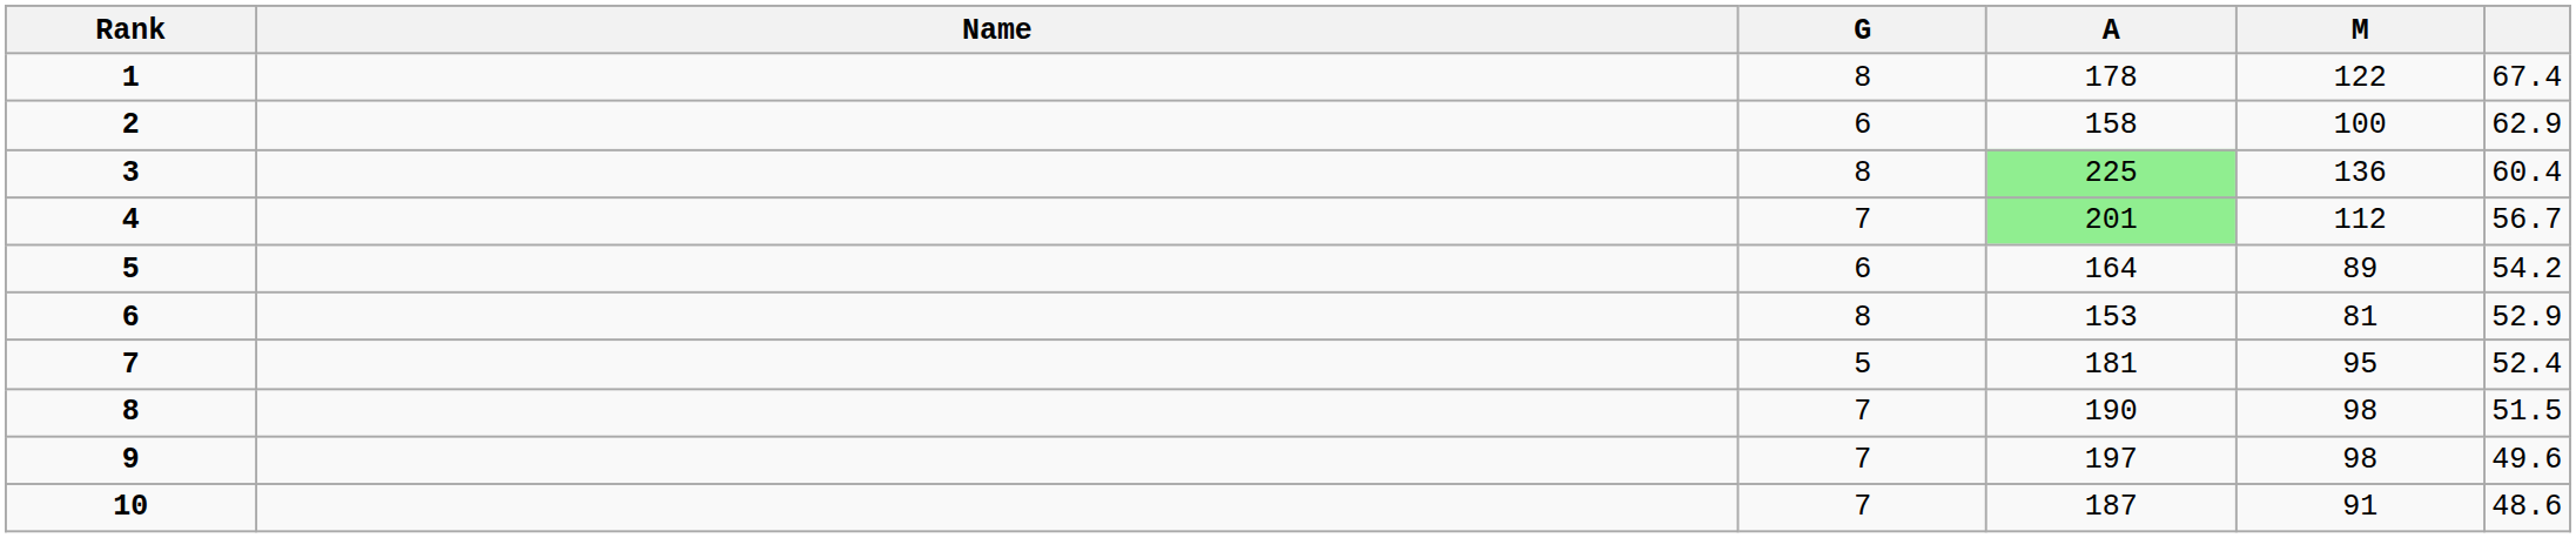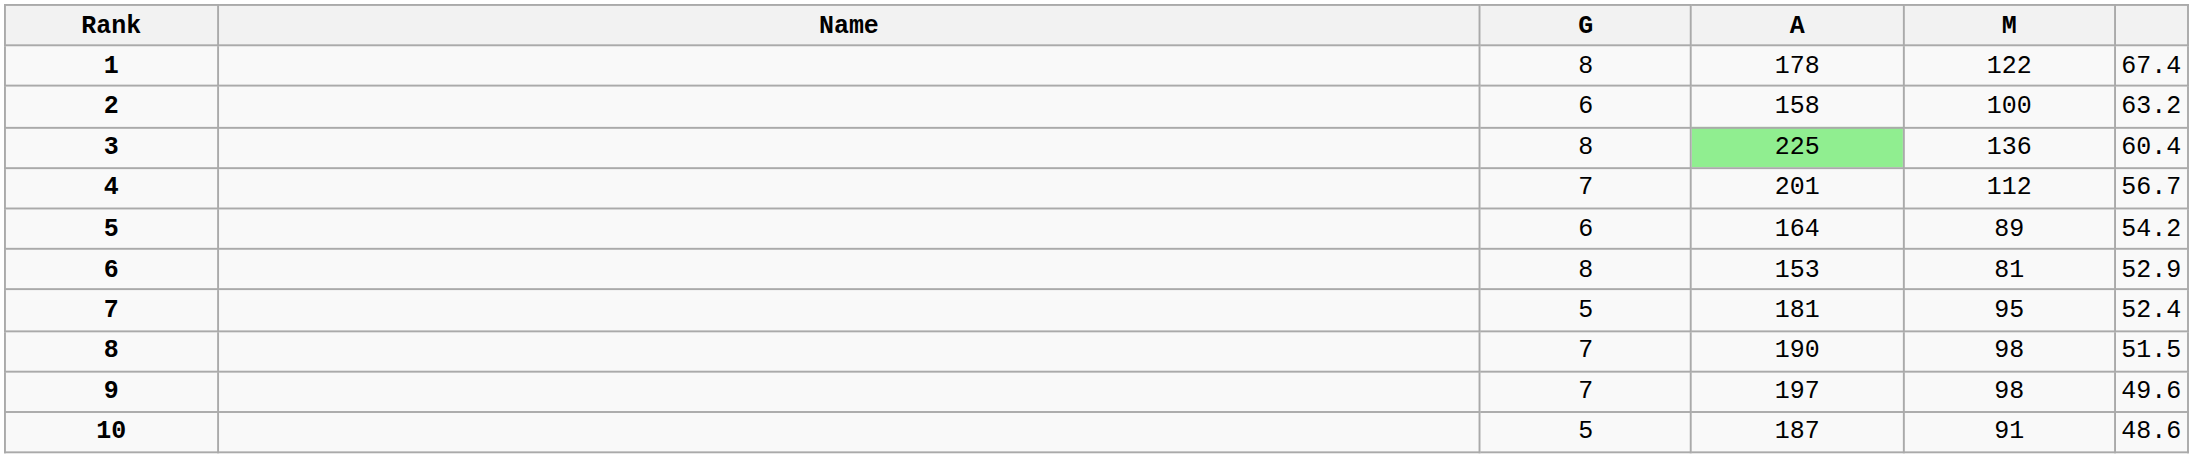 <table class="wikitable" style="width:90%;">
 <tr>
 <th style="width:10%;">Rank</th>
 <th style="width:60%;">Name</th>
 <th style="width:10%;">G</th>
 <th style="width:10%;">A</th>
 <th style="width:10%;">M</th>
 <th style="width:10%;"></th>
 </tr>
 <tr align=center>
 <td><strong>1</strong></td>
 <td align=left><strong></strong></td>
 <td>8</td>
 <td>178</td>
 <td>122</td>
 <td>67.4</td>
 </tr>
 <tr align=center>
 <td><strong>2</strong></td>
 <td align=left></td>
 <td>6</td>
 <td>158</td>
 <td>100</td>
-<td>62.9</td>
+<td>63.2</td>
 </tr>
 <tr align=center>
 <td><strong>3</strong></td>
 <td align=left></td>
 <td>8</td>
 <td style="background: lightgreen;">225</td>
 <td>136</td>
 <td>60.4</td>
 </tr>
 <tr align=center>
 <td><strong>4</strong></td>
 <td align=left></td>
 <td>7</td>
-<td style="background: lightgreen;">201</td>
+<td>201</td>
 <td>112</td>
 <td>56.7</td>
 </tr>
 <tr align=center>
 <td><strong>5</strong></td>
 <td align=left></td>
 <td>6</td>
 <td>164</td>
 <td>89</td>
 <td>54.2</td>
 </tr>
 <tr align=center>
 <td><strong>6</strong></td>
 <td align=left></td>
 <td>8</td>
 <td>153</td>
 <td>81</td>
 <td>52.9</td>
 </tr>
 <tr align=center>
 <td><strong>7</strong></td>
 <td align=left></td>
 <td>5</td>
 <td>181</td>
 <td>95</td>
 <td>52.4</td>
 </tr>
 <tr align=center>
 <td><strong>8</strong></td>
 <td align=left></td>
 <td>7</td>
 <td>190</td>
 <td>98</td>
 <td>51.5</td>
 </tr>
 <tr align=center>
 <td><strong>9</strong></td>
 <td align=left></td>
 <td>7</td>
 <td>197</td>
 <td>98</td>
 <td>49.6</td>
 </tr>
 <tr align=center>
 <td><strong>10</strong></td>
 <td align=left></td>
-<td>7</td>
+<td>5</td>
 <td>187</td>
 <td>91</td>
 <td>48.6</td>
 </tr>
 </table>
